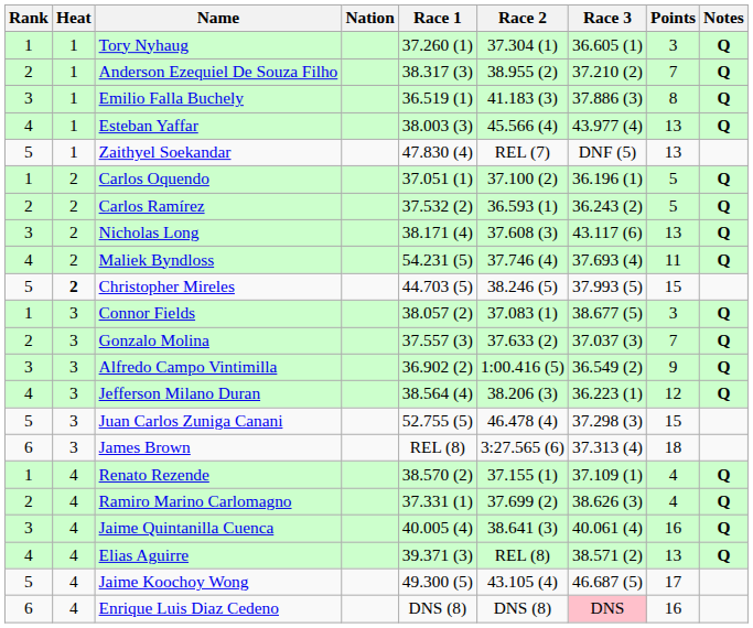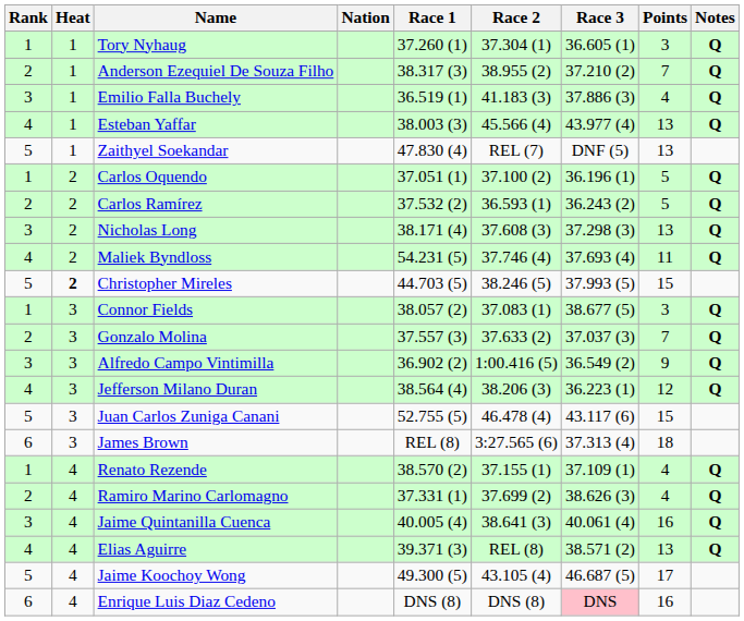 <table class="wikitable sortable" style="text-align:center">
 <tr>
 <th>Rank</th>
 <th>Heat</th>
 <th>Name</th>
 <th>Nation</th>
 <th>Race 1</th>
 <th>Race 2</th>
 <th>Race 3</th>
 <th>Points</th>
 <th>Notes</th>
 </tr>
 <tr bgcolor=ccffcc>
 <td>1</td>
 <td>1</td>
 <td align=left><a href='#'>Tory Nyhaug</a></td>
 <td align=left></td>
 <td>37.260 (1)</td>
 <td>37.304 (1)</td>
 <td>36.605 (1)</td>
 <td>3</td>
 <td><strong>Q</strong></td>
 </tr>
 <tr bgcolor=ccffcc>
 <td>2</td>
 <td>1</td>
 <td align=left><a href='#'>Anderson Ezequiel De Souza Filho</a></td>
 <td align=left></td>
 <td>38.317 (3)</td>
 <td>38.955 (2)</td>
 <td>37.210 (2)</td>
 <td>7</td>
 <td><strong>Q</strong></td>
 </tr>
 <tr bgcolor=ccffcc>
 <td>3</td>
 <td>1</td>
 <td align=left><a href='#'>Emilio Falla Buchely</a></td>
 <td align=left></td>
 <td>36.519 (1)</td>
 <td>41.183 (3)</td>
 <td>37.886 (3)</td>
-<td>8</td>
+<td>4</td>
 <td><strong>Q</strong></td>
 </tr>
 <tr bgcolor=ccffcc>
 <td>4</td>
 <td>1</td>
 <td align=left><a href='#'>Esteban Yaffar</a></td>
 <td align=left></td>
 <td>38.003 (3)</td>
 <td>45.566 (4)</td>
 <td>43.977 (4)</td>
 <td>13</td>
 <td><strong>Q</strong></td>
 </tr>
 <tr>
 <td>5</td>
 <td>1</td>
 <td align=left><a href='#'>Zaithyel Soekandar</a></td>
 <td align=left></td>
 <td>47.830 (4)</td>
 <td>REL (7)</td>
 <td>DNF (5)</td>
 <td>13</td>
 <td></td>
 </tr>
 <tr bgcolor=ccffcc>
 <td>1</td>
 <td>2</td>
 <td align=left><a href='#'>Carlos Oquendo</a></td>
 <td align=left></td>
 <td>37.051 (1)</td>
 <td>37.100 (2)</td>
 <td>36.196 (1)</td>
 <td>5</td>
 <td><strong>Q</strong></td>
 </tr>
 <tr bgcolor=ccffcc>
 <td>2</td>
 <td>2</td>
 <td align=left><a href='#'>Carlos Ramírez</a></td>
 <td align=left></td>
 <td>37.532 (2)</td>
 <td>36.593 (1)</td>
 <td>36.243 (2)</td>
 <td>5</td>
 <td><strong>Q</strong></td>
 </tr>
 <tr bgcolor=ccffcc>
 <td>3</td>
 <td>2</td>
 <td align=left><a href='#'>Nicholas Long</a></td>
 <td align=left></td>
 <td>38.171 (4)</td>
 <td>37.608 (3)</td>
-<td>43.117 (6)</td>
+<td>37.298 (3)</td>
 <td>13</td>
 <td><strong>Q</strong></td>
 </tr>
 <tr bgcolor=ccffcc>
 <td>4</td>
 <td>2</td>
 <td align=left><a href='#'>Maliek Byndloss</a></td>
 <td align=left></td>
 <td>54.231 (5)</td>
 <td>37.746 (4)</td>
 <td>37.693 (4)</td>
 <td>11</td>
 <td><strong>Q</strong></td>
 </tr>
 <tr>
 <td>5</td>
 <td><strong>2</strong></td>
 <td align=left><a href='#'>Christopher Mireles</a></td>
 <td align=left></td>
 <td>44.703 (5)</td>
 <td>38.246 (5)</td>
 <td>37.993 (5)</td>
 <td>15</td>
 <td></td>
 </tr>
 <tr bgcolor=ccffcc>
 <td>1</td>
 <td>3</td>
 <td align=left><a href='#'>Connor Fields</a></td>
 <td align=left></td>
 <td>38.057 (2)</td>
 <td>37.083 (1)</td>
 <td>38.677 (5)</td>
 <td>3</td>
 <td><strong>Q</strong></td>
 </tr>
 <tr bgcolor=ccffcc>
 <td>2</td>
 <td>3</td>
 <td align=left><a href='#'>Gonzalo Molina</a></td>
 <td align=left></td>
 <td>37.557 (3)</td>
 <td>37.633 (2)</td>
 <td>37.037 (3)</td>
 <td>7</td>
 <td><strong>Q</strong></td>
 </tr>
 <tr bgcolor=ccffcc>
 <td>3</td>
 <td>3</td>
 <td align=left><a href='#'>Alfredo Campo Vintimilla</a></td>
 <td align=left></td>
 <td>36.902 (2)</td>
 <td>1:00.416 (5)</td>
 <td>36.549 (2)</td>
 <td>9</td>
 <td><strong>Q</strong></td>
 </tr>
 <tr bgcolor=ccffcc>
 <td>4</td>
 <td>3</td>
 <td align=left><a href='#'>Jefferson Milano Duran</a></td>
 <td align=left></td>
 <td>38.564 (4)</td>
 <td>38.206 (3)</td>
 <td>36.223 (1)</td>
 <td>12</td>
 <td><strong>Q</strong></td>
 </tr>
 <tr>
 <td>5</td>
 <td>3</td>
 <td align=left><a href='#'>Juan Carlos Zuniga Canani</a></td>
 <td align=left></td>
 <td>52.755 (5)</td>
 <td>46.478 (4)</td>
-<td>37.298 (3)</td>
+<td>43.117 (6)</td>
 <td>15</td>
 <td></td>
 </tr>
 <tr>
 <td>6</td>
 <td>3</td>
 <td align=left><a href='#'>James Brown</a></td>
 <td align=left></td>
 <td>REL (8)</td>
 <td>3:27.565 (6)</td>
 <td>37.313 (4)</td>
 <td>18</td>
 <td></td>
 </tr>
 <tr bgcolor=ccffcc>
 <td>1</td>
 <td>4</td>
 <td align=left><a href='#'>Renato Rezende</a></td>
 <td align=left></td>
 <td>38.570 (2)</td>
 <td>37.155 (1)</td>
 <td>37.109 (1)</td>
 <td>4</td>
 <td><strong>Q</strong></td>
 </tr>
 <tr bgcolor=ccffcc>
 <td>2</td>
 <td>4</td>
 <td align=left><a href='#'>Ramiro Marino Carlomagno</a></td>
 <td align=left></td>
 <td>37.331 (1)</td>
 <td>37.699 (2)</td>
 <td>38.626 (3)</td>
 <td>4</td>
 <td><strong>Q</strong></td>
 </tr>
 <tr bgcolor=ccffcc>
 <td>3</td>
 <td>4</td>
 <td align=left><a href='#'>Jaime Quintanilla Cuenca</a></td>
 <td align=left></td>
 <td>40.005 (4)</td>
 <td>38.641 (3)</td>
 <td>40.061 (4)</td>
 <td>16</td>
 <td><strong>Q</strong></td>
 </tr>
 <tr bgcolor=ccffcc>
 <td>4</td>
 <td>4</td>
 <td align=left><a href='#'>Elias Aguirre</a></td>
 <td align=left></td>
 <td>39.371 (3)</td>
 <td>REL (8)</td>
 <td>38.571 (2)</td>
 <td>13</td>
 <td><strong>Q</strong></td>
 </tr>
 <tr>
 <td>5</td>
 <td>4</td>
 <td align=left><a href='#'>Jaime Koochoy Wong</a></td>
 <td align=left></td>
 <td>49.300 (5)</td>
 <td>43.105 (4)</td>
 <td>46.687 (5)</td>
 <td>17</td>
 <td></td>
 </tr>
 <tr>
 <td>6</td>
 <td>4</td>
 <td align=left><a href='#'>Enrique Luis Diaz Cedeno</a></td>
 <td align=left></td>
 <td>DNS (8)</td>
 <td>DNS (8)</td>
 <td style="background: pink;">DNS</td>
 <td>16</td>
 <td></td>
 </tr>
 </table>
